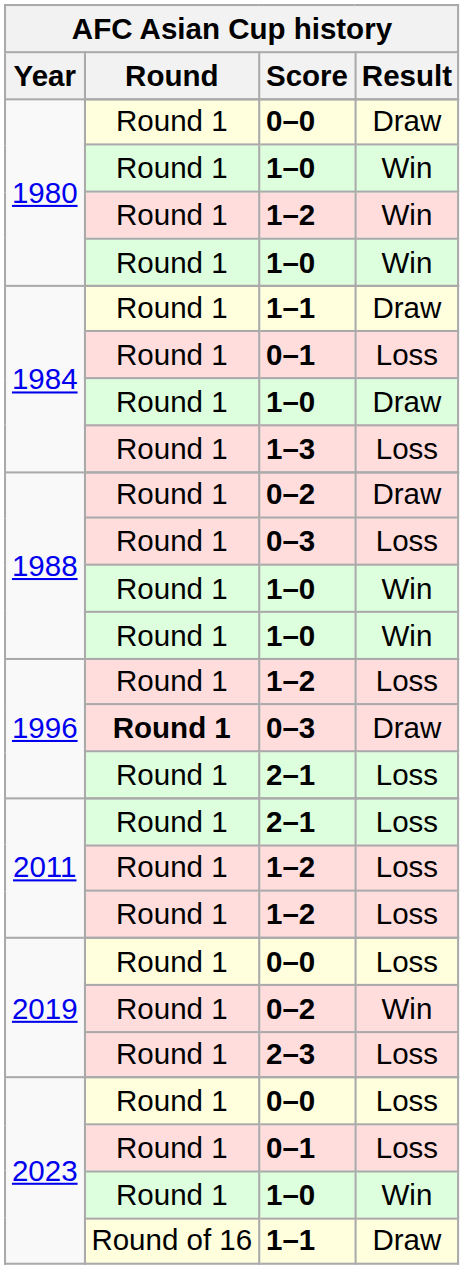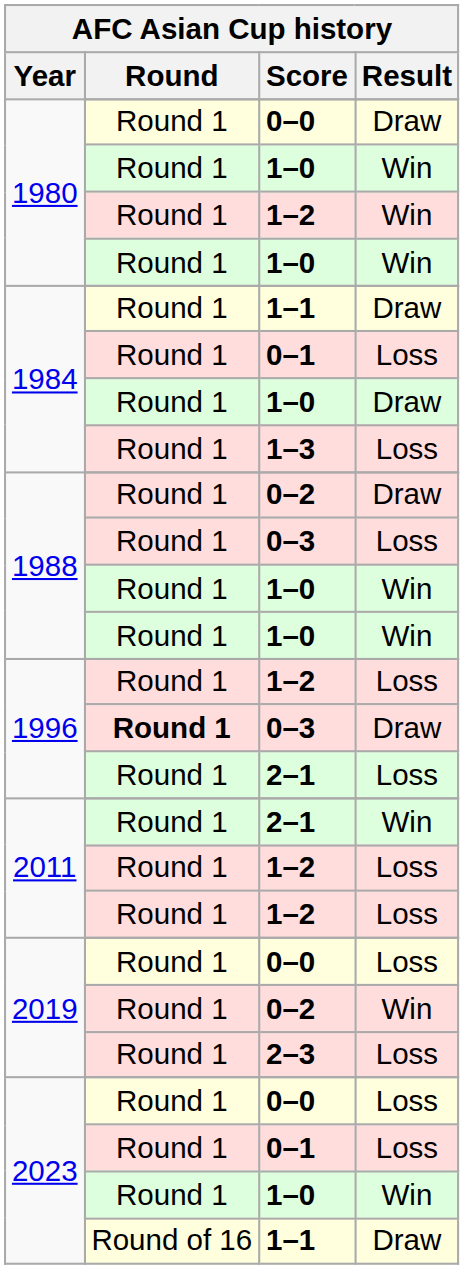 <table class="wikitable" style="text-align: center;font-size:90%;">
 <tr>
 <th colspan=4>AFC Asian Cup history</th>
 </tr>
 <tr>
 <th>Year</th>
 <th>Round</th>
 <th>Score</th>
 <th>Result</th>
 </tr>
 <tr>
 <td rowspan=5><a href='#'>1980</a></td>
 </tr>
 <tr bgcolor=#ffffdd>
 <td>Round 1</td>
 <td align="left"> <strong>0–0</strong> </td>
 <td>Draw</td>
 </tr>
 <tr bgcolor=#ddffdd>
 <td>Round 1</td>
 <td align="left"> <strong>1–0</strong> </td>
 <td>Win</td>
 </tr>
 <tr bgcolor=#ffdddd>
 <td>Round 1</td>
 <td align="left"> <strong>1–2</strong> </td>
 <td>Win</td>
 </tr>
 <tr bgcolor=#ddffdd>
 <td>Round 1</td>
 <td align="left"> <strong>1–0</strong> </td>
 <td>Win</td>
 </tr>
 <tr>
 <td rowspan=5><a href='#'>1984</a></td>
 </tr>
 <tr bgcolor=#ffffdd>
 <td>Round 1</td>
 <td align="left"> <strong>1–1</strong> </td>
 <td>Draw</td>
 </tr>
 <tr bgcolor=#ffdddd>
 <td>Round 1</td>
 <td align="left"> <strong>0–1</strong> </td>
 <td>Loss</td>
 </tr>
 <tr bgcolor=#ddffdd>
 <td>Round 1</td>
 <td align="left"> <strong>1–0</strong> </td>
 <td>Draw</td>
 </tr>
 <tr bgcolor=#ffdddd>
 <td>Round 1</td>
 <td align="left"> <strong>1–3</strong> </td>
 <td>Loss</td>
 </tr>
 <tr>
 <td rowspan=5><a href='#'>1988</a></td>
 </tr>
 <tr bgcolor=#ffdddd>
 <td>Round 1</td>
 <td align="left"> <strong>0–2</strong> </td>
 <td>Draw</td>
 </tr>
 <tr bgcolor=#ffdddd>
 <td>Round 1</td>
 <td align="left"> <strong>0–3</strong> </td>
 <td>Loss</td>
 </tr>
 <tr bgcolor=#ddffdd>
 <td>Round 1</td>
 <td align="left"> <strong>1–0</strong> </td>
 <td>Win</td>
 </tr>
 <tr bgcolor=#ddffdd>
 <td>Round 1</td>
 <td align="left"> <strong>1–0</strong> </td>
 <td>Win</td>
 </tr>
 <tr>
 <td rowspan=4><a href='#'>1996</a></td>
 </tr>
 <tr bgcolor=#ffdddd>
 <td>Round 1</td>
 <td align="left"> <strong>1–2</strong> </td>
 <td>Loss</td>
 </tr>
 <tr bgcolor=#ffdddd>
 <td><strong>Round 1</strong></td>
 <td align="left"> <strong>0–3</strong> </td>
 <td>Draw</td>
 </tr>
 <tr bgcolor=#ddffdd>
 <td>Round 1</td>
 <td align="left"> <strong>2–1</strong> </td>
 <td>Loss</td>
 </tr>
 <tr>
 <td rowspan=4><a href='#'>2011</a></td>
 </tr>
 <tr bgcolor=#ddffdd>
 <td>Round 1</td>
 <td align="left"> <strong>2–1</strong> </td>
-<td>Loss</td>
+<td>Win</td>
 </tr>
 <tr bgcolor=#ffdddd>
 <td>Round 1</td>
 <td align="left"> <strong>1–2</strong> </td>
 <td>Loss</td>
 </tr>
 <tr bgcolor=#ffdddd>
 <td>Round 1</td>
 <td align="left"> <strong>1–2</strong> </td>
 <td>Loss</td>
 </tr>
 <tr>
 <td rowspan=4><a href='#'>2019</a></td>
 </tr>
 <tr bgcolor=#ffffdd>
 <td>Round 1</td>
 <td align="left"> <strong>0–0</strong> </td>
 <td>Loss</td>
 </tr>
 <tr bgcolor=#ffdddd>
 <td>Round 1</td>
 <td align="left"> <strong>0–2</strong> </td>
 <td>Win</td>
 </tr>
 <tr bgcolor=#ffdddd>
 <td>Round 1</td>
 <td align="left"> <strong>2–3</strong> </td>
 <td>Loss</td>
 </tr>
 <tr>
 <td rowspan=5><a href='#'>2023</a></td>
 </tr>
 <tr bgcolor=#ffffdd>
 <td>Round 1</td>
 <td align="left"> <strong>0–0</strong> </td>
 <td>Loss</td>
 </tr>
 <tr bgcolor=#ffdddd>
 <td>Round 1</td>
 <td align="left"> <strong>0–1</strong> </td>
 <td>Loss</td>
 </tr>
 <tr bgcolor=#ddffdd>
 <td>Round 1</td>
 <td align="left"> <strong>1–0</strong> </td>
 <td>Win</td>
 </tr>
 <tr bgcolor=#ffffdd>
 <td>Round of 16</td>
 <td align="left"> <strong>1–1 </strong> </td>
 <td>Draw</td>
 </tr>
 </table>
